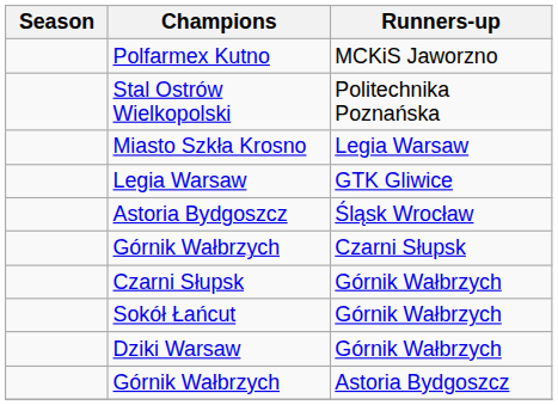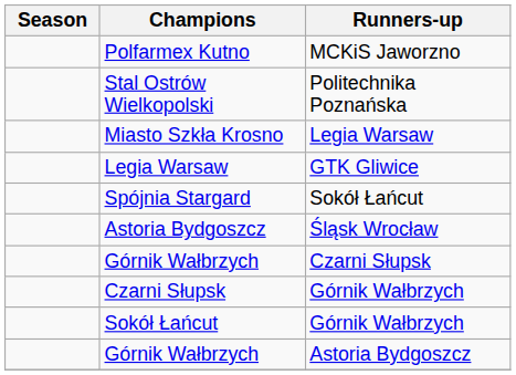 <table class="wikitable">
 <tr>
 <th width=70>Season</th>
 <th width=160>Champions</th>
 <th width=160>Runners-up</th>
 </tr>
 <tr>
 <td></td>
 <td><a href='#'>Polfarmex Kutno</a></td>
 <td>MCKiS Jaworzno</td>
 </tr>
 <tr>
 <td></td>
 <td><a href='#'>Stal Ostrów Wielkopolski</a></td>
 <td>Politechnika Poznańska</td>
 </tr>
 <tr>
 <td></td>
 <td><a href='#'>Miasto Szkła Krosno</a></td>
 <td><a href='#'>Legia Warsaw</a></td>
 </tr>
 <tr>
 <td></td>
 <td><a href='#'>Legia Warsaw</a></td>
 <td><a href='#'>GTK Gliwice</a></td>
 </tr>
 <tr>
 <td></td>
+<td><a href='#'>Spójnia Stargard</a></td>
+<td>Sokół Łańcut</td>
+</tr>
+<tr>
+<td></td>
 <td><a href='#'>Astoria Bydgoszcz</a></td>
 <td><a href='#'>Śląsk Wrocław</a></td>
 </tr>
 <tr>
 <td></td>
 <td><a href='#'>Górnik Wałbrzych</a></td>
 <td><a href='#'>Czarni Słupsk</a></td>
 </tr>
 <tr>
 <td></td>
 <td><a href='#'>Czarni Słupsk</a></td>
 <td><a href='#'>Górnik Wałbrzych</a></td>
 </tr>
 <tr>
 <td></td>
 <td><a href='#'>Sokół Łańcut</a></td>
 <td><a href='#'>Górnik Wałbrzych</a></td>
 </tr>
 <tr>
 <td></td>
-<td><a href='#'>Dziki Warsaw</a></td>
-<td><a href='#'>Górnik Wałbrzych</a></td>
-</tr>
-<tr>
-<td></td>
 <td><a href='#'>Górnik Wałbrzych</a></td>
 <td><a href='#'>Astoria Bydgoszcz</a></td>
 </tr>
 <tr>
 </tr>
 </table>
